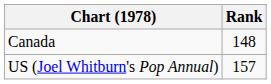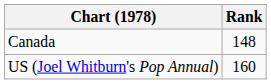 <table class="wikitable">
 <tr>
 <th align="left">Chart (1978)</th>
 <th style="text-align:center;">Rank</th>
 </tr>
 <tr>
 <td>Canada</td>
 <td style="text-align:center;">148</td>
 </tr>
 <tr>
 <td>US (<a href='#'>Joel Whitburn</a>'s <em>Pop Annual</em>)</td>
-<td style="text-align:center;">157</td>
+<td style="text-align:center;">160</td>
 </tr>
 </table>
